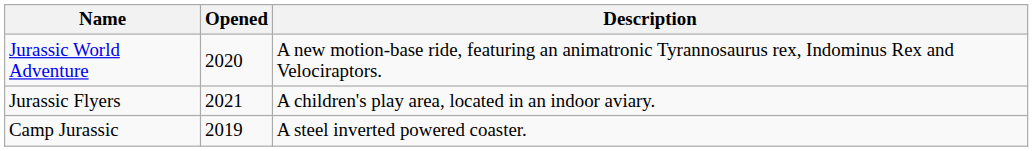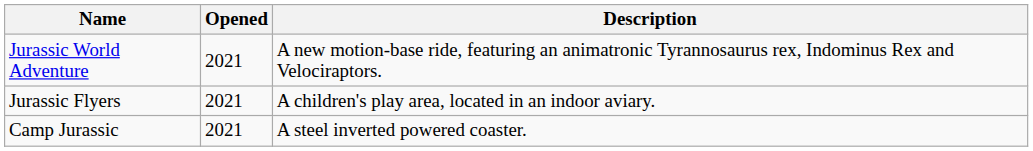 <table class="wikitable">
 <tr>
 <th>Name</th>
 <th>Opened</th>
 <th>Description</th>
 </tr>
 <tr>
 <td><a href='#'>Jurassic World Adventure</a></td>
-<td>2020</td>
+<td>2021</td>
 <td>A new motion-base ride, featuring an animatronic Tyrannosaurus rex, Indominus Rex and Velociraptors.</td>
 </tr>
 <tr>
 <td>Jurassic Flyers</td>
 <td>2021</td>
 <td>A children's play area, located in an indoor aviary.</td>
 </tr>
 <tr>
 <td>Camp Jurassic</td>
-<td>2019</td>
+<td>2021</td>
 <td>A steel inverted powered coaster.</td>
 </tr>
 </table>
